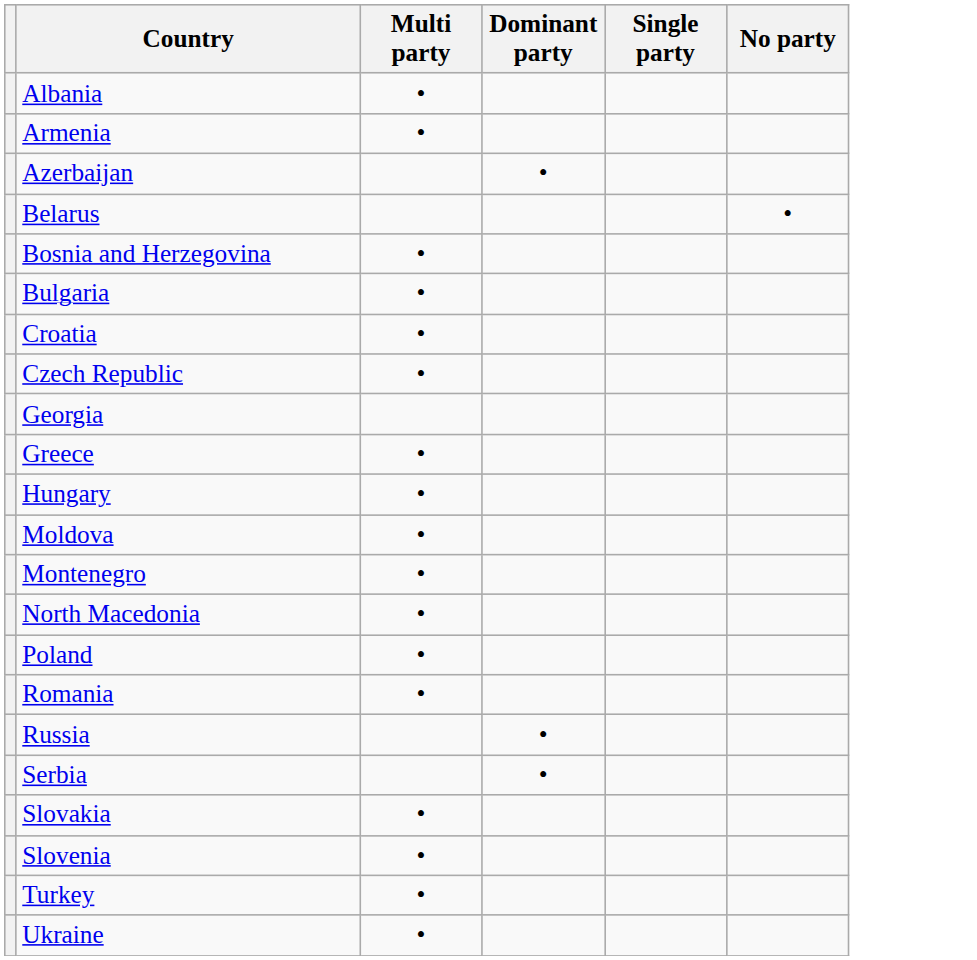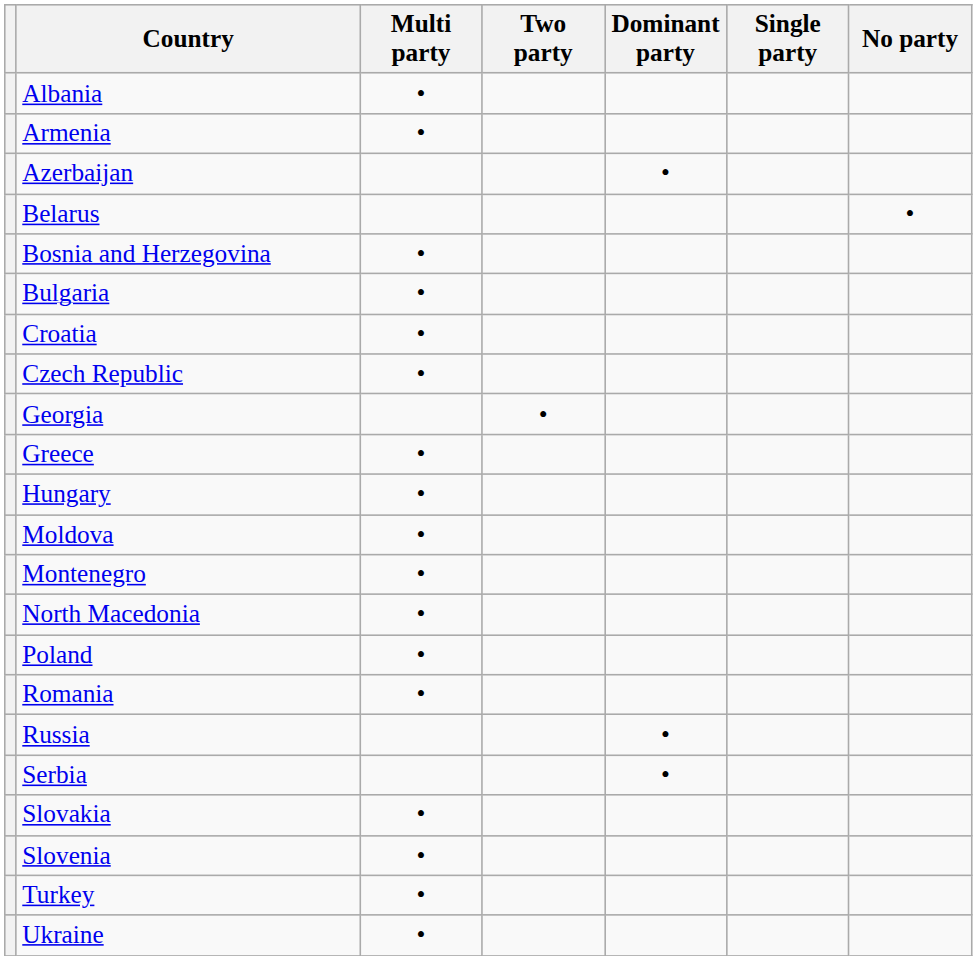 <table class="wikitable" style="text-align:center">
 <tr>
 <th></th>
 <th width="210">Country</th>
 <th width="70">Multi party</th>
+<th width="70">Two party</th>
 <th width="70">Dominant party</th>
 <th width="70">Single party</th>
 <th width="70">No party</th>
 </tr>
 <tr>
 <th></th>
 <td style="text-align:left"><a href='#'>Albania</a></td>
 <td>•</td>
 <td></td>
 <td></td>
 <td></td>
+<td></td>
 </tr>
 <tr>
 <th></th>
 <td style="text-align:left"><a href='#'>Armenia</a></td>
 <td>•</td>
 <td></td>
 <td></td>
 <td></td>
+<td></td>
 </tr>
 <tr>
 <th></th>
 <td style="text-align:left"><a href='#'>Azerbaijan</a></td>
+<td></td>
 <td></td>
 <td>•</td>
 <td></td>
 <td></td>
 </tr>
 <tr>
 <th></th>
 <td style="text-align:left"><a href='#'>Belarus</a></td>
+<td></td>
 <td></td>
 <td></td>
 <td></td>
 <td>•</td>
 </tr>
 <tr>
 <th></th>
 <td style="text-align:left"><a href='#'>Bosnia and Herzegovina</a></td>
 <td>•</td>
 <td></td>
 <td></td>
 <td></td>
+<td></td>
 </tr>
 <tr>
 <th></th>
 <td style="text-align:left"><a href='#'>Bulgaria</a></td>
 <td>•</td>
+<td></td>
 <td></td>
 <td></td>
 <td></td>
 </tr>
 <tr>
 <th></th>
 <td style="text-align:left"><a href='#'>Croatia</a></td>
 <td>•</td>
 <td></td>
 <td></td>
 <td></td>
+<td></td>
 </tr>
 <tr>
 <th></th>
 <td style="text-align:left"><a href='#'>Czech Republic</a></td>
 <td>•</td>
 <td></td>
 <td></td>
 <td></td>
+<td></td>
 </tr>
 <tr>
 <th></th>
 <td style="text-align:left"><a href='#'>Georgia</a></td>
 <td></td>
+<td>•</td>
 <td></td>
 <td></td>
 <td></td>
 </tr>
 <tr>
 <th></th>
 <td style="text-align:left"><a href='#'>Greece</a></td>
 <td>•</td>
 <td></td>
 <td></td>
 <td></td>
+<td></td>
 </tr>
 <tr>
 <th></th>
 <td style="text-align:left"><a href='#'>Hungary</a></td>
 <td>•</td>
+<td></td>
 <td></td>
 <td></td>
 <td></td>
 </tr>
 <tr>
 <th></th>
 <td style="text-align:left"><a href='#'>Moldova</a></td>
 <td>•</td>
 <td></td>
 <td></td>
 <td></td>
+<td></td>
 </tr>
 <tr>
 <th></th>
 <td style="text-align:left"><a href='#'>Montenegro</a></td>
 <td>•</td>
+<td></td>
 <td></td>
 <td></td>
 <td></td>
 </tr>
 <tr>
 <th></th>
 <td style="text-align:left"><a href='#'>North Macedonia</a></td>
 <td>•</td>
 <td></td>
 <td></td>
 <td></td>
+<td></td>
 </tr>
 <tr>
 <th></th>
 <td style="text-align:left"><a href='#'>Poland</a></td>
 <td>•</td>
+<td></td>
 <td></td>
 <td></td>
 <td></td>
 </tr>
 <tr>
 <th></th>
 <td style="text-align:left"><a href='#'>Romania</a></td>
 <td>•</td>
 <td></td>
 <td></td>
 <td></td>
+<td></td>
 </tr>
 <tr>
 <th></th>
 <td style="text-align:left"><a href='#'>Russia</a></td>
+<td></td>
 <td></td>
 <td>•</td>
 <td></td>
 <td></td>
 </tr>
 <tr>
 <th></th>
 <td style="text-align:left"><a href='#'>Serbia</a></td>
+<td></td>
 <td></td>
 <td>•</td>
 <td></td>
 <td></td>
 </tr>
 <tr>
 <th></th>
 <td style="text-align:left"><a href='#'>Slovakia</a></td>
 <td>•</td>
 <td></td>
 <td></td>
 <td></td>
+<td></td>
 </tr>
 <tr>
 <th></th>
 <td style="text-align:left"><a href='#'>Slovenia</a></td>
 <td>•</td>
+<td></td>
 <td></td>
 <td></td>
 <td></td>
 </tr>
 <tr>
 <th></th>
 <td style="text-align:left"><a href='#'>Turkey</a></td>
 <td>•</td>
 <td></td>
 <td></td>
 <td></td>
+<td></td>
 </tr>
 <tr>
 <th></th>
 <td style="text-align:left"><a href='#'>Ukraine</a></td>
 <td>•</td>
 <td></td>
 <td></td>
 <td></td>
+<td></td>
 </tr>
 </table>
